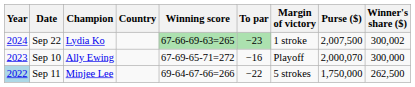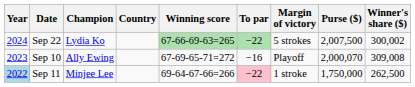 <table class="wikitable">
 <tr>
 <th>Year</th>
 <th>Date</th>
 <th>Champion</th>
 <th>Country</th>
 <th>Winning score</th>
 <th>To par</th>
 <th>Margin<br>of victory</th>
 <th>Purse ($)</th>
 <th>Winner's<br>share ($)</th>
 </tr>
 <tr>
 <td><a href='#'>2024</a></td>
 <td>Sep 22</td>
 <td><a href='#'>Lydia Ko</a></td>
 <td></td>
 <td style="text-align: right; background: #ACE1AF">67-66-69-63=265</td>
-<td style="text-align: center; background: #ACE1AF">−23</td>
-<td>1 stroke</td>
+<td style="text-align: center; background: #ACE1AF">−22</td>
+<td>5 strokes</td>
 <td align=center>2,007,500</td>
 <td align=center>300,002</td>
 </tr>
 <tr>
 <td><a href='#'>2023</a></td>
 <td>Sep 10</td>
 <td><a href='#'>Ally Ewing</a></td>
 <td></td>
 <td align=right>67-69-65-71=272</td>
 <td align=center>−16</td>
 <td>Playoff</td>
 <td align=center>2,000,070</td>
-<td align=center>300,000</td>
+<td align=center>309,008</td>
 </tr>
 <tr>
 <td style="background: lightblue;"><a href='#'>2022</a></td>
 <td>Sep 11</td>
 <td><a href='#'>Minjee Lee</a></td>
 <td></td>
 <td align=right>69-64-67-66=266</td>
-<td align=center>−22</td>
-<td>5 strokes</td>
+<td align=center style="background: pink;">−22</td>
+<td>1 stroke</td>
 <td align=center>1,750,000</td>
 <td align=center>262,500</td>
 </tr>
 </table>
